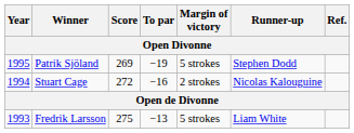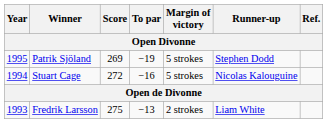 <table class=wikitable style="font-size:95%">
 <tr>
 <th>Year</th>
 <th>Winner</th>
 <th>Score</th>
 <th>To par</th>
 <th>Margin of<br>victory</th>
 <th>Runner-up</th>
 <th>Ref.</th>
 </tr>
 <tr>
 <th colspan=9>Open Divonne</th>
 </tr>
 <tr>
 <td><a href='#'>1995</a></td>
 <td> <a href='#'>Patrik Sjöland</a></td>
 <td align=center>269</td>
 <td align=center>−19</td>
 <td>5 strokes</td>
 <td> <a href='#'>Stephen Dodd</a></td>
 <td></td>
 </tr>
 <tr>
 <td><a href='#'>1994</a></td>
 <td> <a href='#'>Stuart Cage</a></td>
 <td align=center>272</td>
 <td align=center>−16</td>
-<td>2 strokes</td>
+<td>5 strokes</td>
 <td> <a href='#'>Nicolas Kalouguine</a></td>
 <td></td>
 </tr>
 <tr>
 <th colspan=9>Open de Divonne</th>
 </tr>
 <tr>
 <td><a href='#'>1993</a></td>
 <td> <a href='#'>Fredrik Larsson</a></td>
 <td align=center>275</td>
 <td align=center>−13</td>
-<td>5 strokes</td>
+<td>2 strokes</td>
 <td> <a href='#'>Liam White</a></td>
 <td></td>
 </tr>
 </table>
